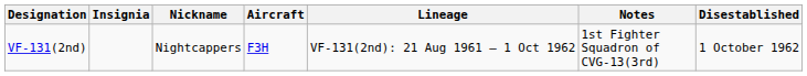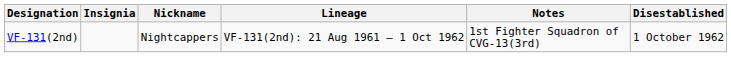 <table class="wikitable">
 <tr>
 <th>Designation</th>
 <th>Insignia</th>
 <th>Nickname</th>
-<th>Aircraft</th>
 <th>Lineage</th>
 <th>Notes</th>
 <th>Disestablished</th>
 </tr>
 <tr>
 <td><a href='#'>VF-131</a>(2nd)</td>
 <td></td>
 <td>Nightcappers</td>
-<td><a href='#'>F3H</a></td>
 <td style="white-space: nowrap;">VF-131(2nd): 21 Aug 1961 – 1 Oct 1962</td>
 <td>1st Fighter Squadron of CVG-13(3rd)</td>
 <td>1 October 1962</td>
 </tr>
 </table>
